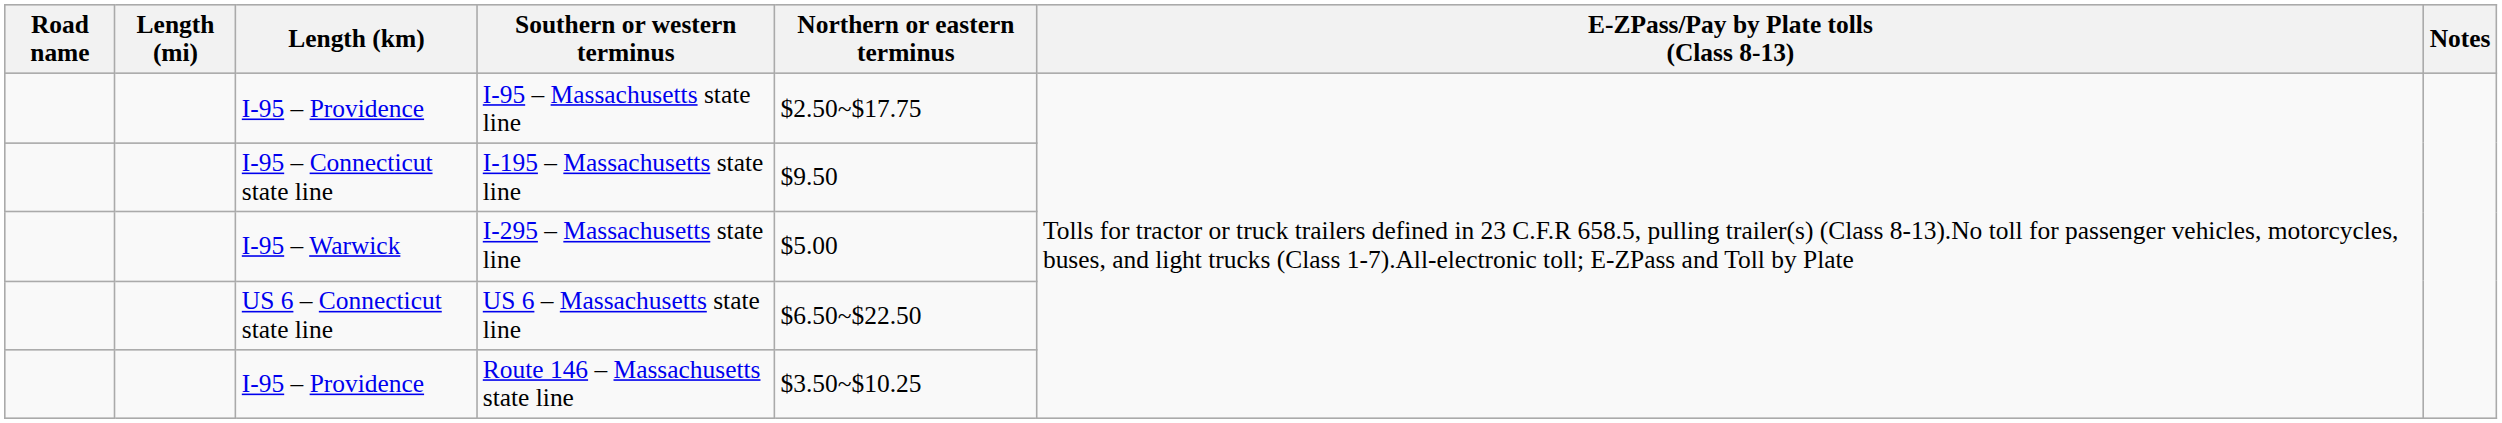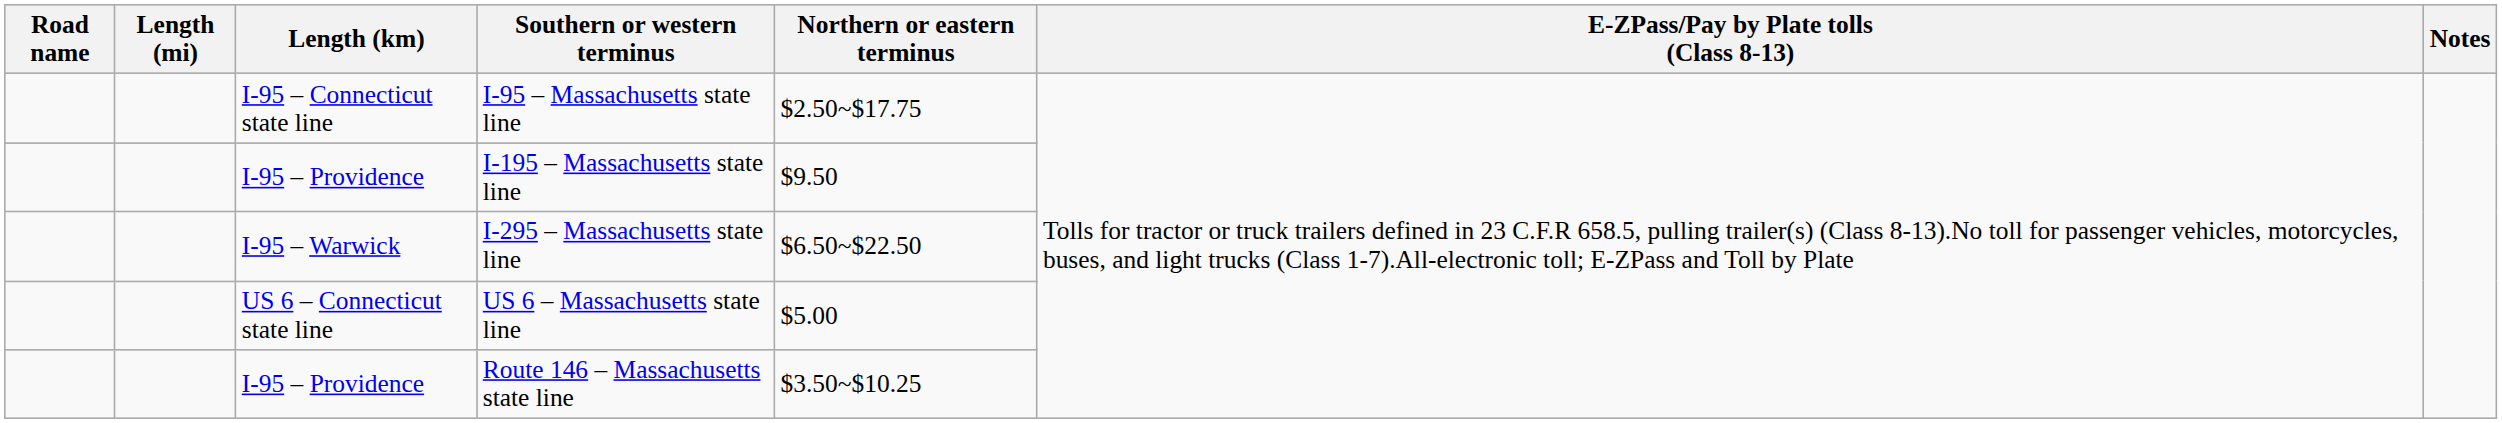 <table class=wikitable>
 <tr>
 <th scope=col>Road name</th>
 <th scope=col>Length (mi)</th>
 <th scope=col>Length (km)</th>
 <th scope=col>Southern or western terminus</th>
 <th scope=col>Northern or eastern terminus</th>
 <th scope=col>E-ZPass/Pay by Plate tolls<br>(Class 8-13)</th>
 <th scope=col>Notes</th>
 </tr>
 <tr>
 <td></td>
 <td></td>
-<td><a href='#'>I-95</a> – <a href='#'>Providence</a></td>
+<td><a href='#'>I-95</a> – <a href='#'>Connecticut</a> state line</td>
 <td><a href='#'>I-95</a> – <a href='#'>Massachusetts</a> state line</td>
 <td>$2.50~$17.75</td>
 <td rowspan="5">Tolls for tractor or truck trailers defined in 23 C.F.R 658.5, pulling trailer(s) (Class 8-13).No toll for passenger vehicles, motorcycles, buses, and light trucks (Class 1-7).All-electronic toll; E-ZPass and Toll by Plate</td>
 </tr>
 <tr>
 <td></td>
 <td></td>
-<td><a href='#'>I-95</a> – <a href='#'>Connecticut</a> state line</td>
+<td><a href='#'>I-95</a> – <a href='#'>Providence</a></td>
 <td><a href='#'>I-195</a> – <a href='#'>Massachusetts</a> state line</td>
 <td>$9.50</td>
 </tr>
 <tr>
 <td></td>
 <td></td>
 <td><a href='#'>I-95</a> – <a href='#'>Warwick</a></td>
 <td><a href='#'>I-295</a> – <a href='#'>Massachusetts</a> state line</td>
-<td>$5.00</td>
+<td>$6.50~$22.50</td>
 </tr>
 <tr>
 <td></td>
 <td></td>
 <td><a href='#'>US 6</a> – <a href='#'>Connecticut</a> state line</td>
 <td><a href='#'>US 6</a> – <a href='#'>Massachusetts</a> state line</td>
-<td>$6.50~$22.50</td>
+<td>$5.00</td>
 </tr>
 <tr>
 <td></td>
 <td></td>
 <td><a href='#'>I-95</a> – <a href='#'>Providence</a></td>
 <td><a href='#'>Route 146</a> – <a href='#'>Massachusetts</a> state line</td>
 <td>$3.50~$10.25</td>
 </tr>
 </table>
